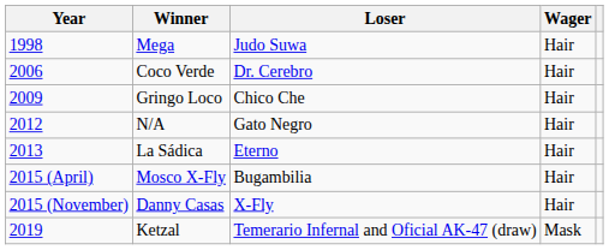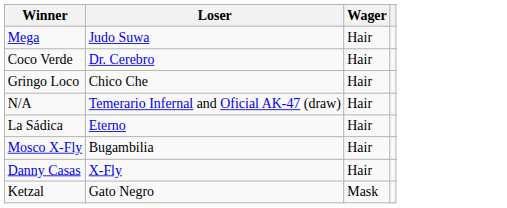 <table text-align: left;" class="wikitable sortable">
 <tr>
-<th>Year</th>
 <th>Winner</th>
 <th>Loser</th>
 <th>Wager</th>
 <th class="unsortable"></th>
 </tr>
 <tr>
-<td><a href='#'>1998</a></td>
 <td><a href='#'>Mega</a></td>
 <td><a href='#'>Judo Suwa</a></td>
 <td>Hair</td>
 <td></td>
 </tr>
 <tr>
-<td><a href='#'>2006</a></td>
 <td>Coco Verde</td>
 <td><a href='#'>Dr. Cerebro</a></td>
 <td>Hair</td>
 <td></td>
 </tr>
 <tr>
-<td><a href='#'>2009</a></td>
 <td>Gringo Loco</td>
 <td>Chico Che</td>
 <td>Hair</td>
 <td></td>
 </tr>
 <tr>
-<td><a href='#'>2012</a></td>
 <td>N/A</td>
-<td>Gato Negro</td>
+<td><a href='#'>Temerario Infernal</a> and <a href='#'>Oficial AK-47</a> (draw)</td>
 <td>Hair</td>
 <td></td>
 </tr>
 <tr>
-<td><a href='#'>2013</a></td>
 <td>La Sádica</td>
 <td><a href='#'>Eterno</a></td>
 <td>Hair</td>
 <td></td>
 </tr>
 <tr>
-<td><a href='#'>2015 (April)</a></td>
 <td><a href='#'>Mosco X-Fly</a></td>
 <td>Bugambilia</td>
 <td>Hair</td>
 <td></td>
 </tr>
 <tr>
-<td><a href='#'>2015 (November)</a></td>
 <td><a href='#'>Danny Casas</a></td>
 <td><a href='#'>X-Fly</a></td>
 <td>Hair</td>
 <td></td>
 </tr>
 <tr>
-<td><a href='#'>2019</a></td>
 <td>Ketzal</td>
-<td><a href='#'>Temerario Infernal</a> and <a href='#'>Oficial AK-47</a> (draw)</td>
+<td>Gato Negro</td>
 <td>Mask</td>
 <td></td>
 </tr>
 </table>
